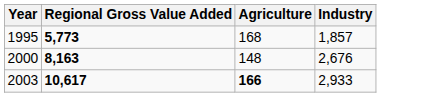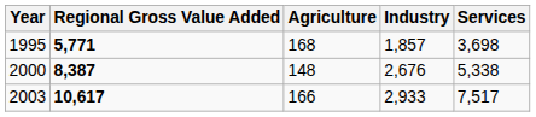 <table class="wikitable">
 <tr>
 <th>Year</th>
 <th>Regional Gross Value Added</th>
 <th>Agriculture</th>
 <th>Industry</th>
+<th>Services</th>
 </tr>
 <tr>
 <td>1995</td>
-<td><strong>5,773</strong></td>
+<td><strong>5,771</strong></td>
 <td>168</td>
 <td>1,857</td>
+<td>3,698</td>
 </tr>
 <tr>
 <td>2000</td>
-<td><strong>8,163</strong></td>
+<td><strong>8,387</strong></td>
 <td>148</td>
 <td>2,676</td>
+<td>5,338</td>
 </tr>
 <tr>
 <td>2003</td>
 <td><strong>10,617</strong></td>
-<td><strong>166</strong></td>
+<td>166</td>
 <td>2,933</td>
+<td>7,517</td>
 </tr>
 </table>
